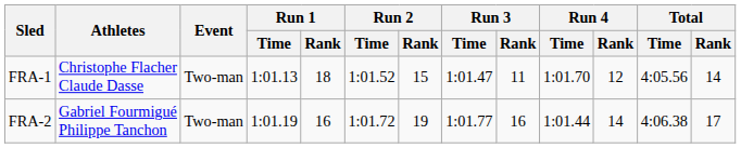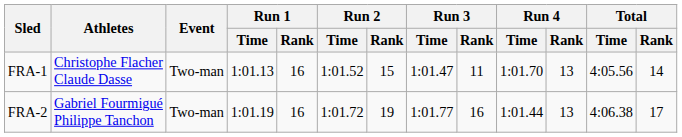 <table class="wikitable" border="1" style="font-size:90%">
 <tr>
 <th rowspan="2">Sled</th>
 <th rowspan="2">Athletes</th>
 <th rowspan="2">Event</th>
 <th colspan="2">Run 1</th>
 <th colspan="2">Run 2</th>
 <th colspan="2">Run 3</th>
 <th colspan="2">Run 4</th>
 <th colspan="2">Total</th>
 </tr>
 <tr>
 <th>Time</th>
 <th>Rank</th>
 <th>Time</th>
 <th>Rank</th>
 <th>Time</th>
 <th>Rank</th>
 <th>Time</th>
 <th>Rank</th>
 <th>Time</th>
 <th>Rank</th>
 </tr>
 <tr>
 <td align="center">FRA-1</td>
 <td><a href='#'>Christophe Flacher</a><br><a href='#'>Claude Dasse</a></td>
 <td>Two-man</td>
 <td align="center">1:01.13</td>
-<td align="center">18</td>
+<td align="center">16</td>
 <td align="center">1:01.52</td>
 <td align="center">15</td>
 <td align="center">1:01.47</td>
 <td align="center">11</td>
 <td align="center">1:01.70</td>
-<td align="center">12</td>
+<td align="center">13</td>
 <td align="center">4:05.56</td>
 <td align="center">14</td>
 </tr>
 <tr>
 <td align="center">FRA-2</td>
 <td><a href='#'>Gabriel Fourmigué</a><br><a href='#'>Philippe Tanchon</a></td>
 <td>Two-man</td>
 <td align="center">1:01.19</td>
 <td align="center">16</td>
 <td align="center">1:01.72</td>
 <td align="center">19</td>
 <td align="center">1:01.77</td>
 <td align="center">16</td>
 <td align="center">1:01.44</td>
-<td align="center">14</td>
+<td align="center">13</td>
 <td align="center">4:06.38</td>
 <td align="center">17</td>
 </tr>
 </table>
